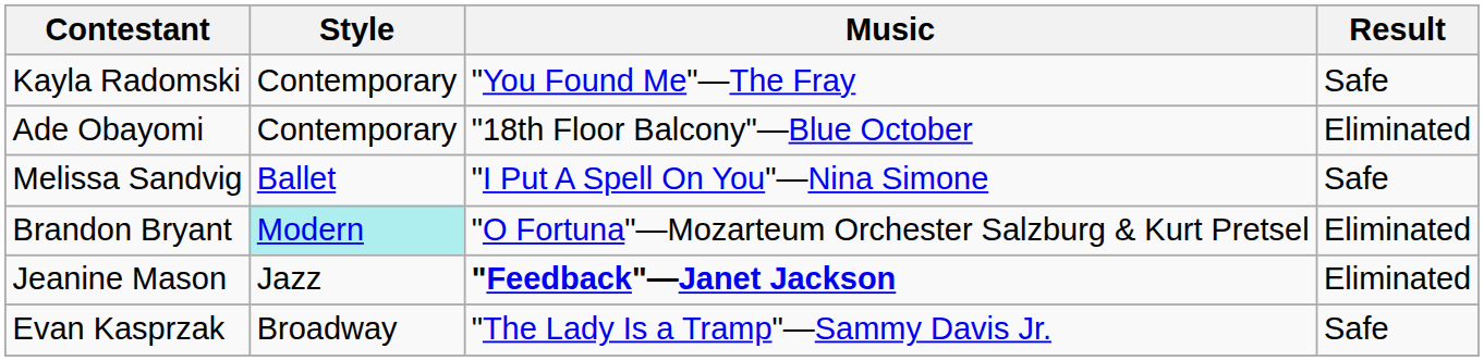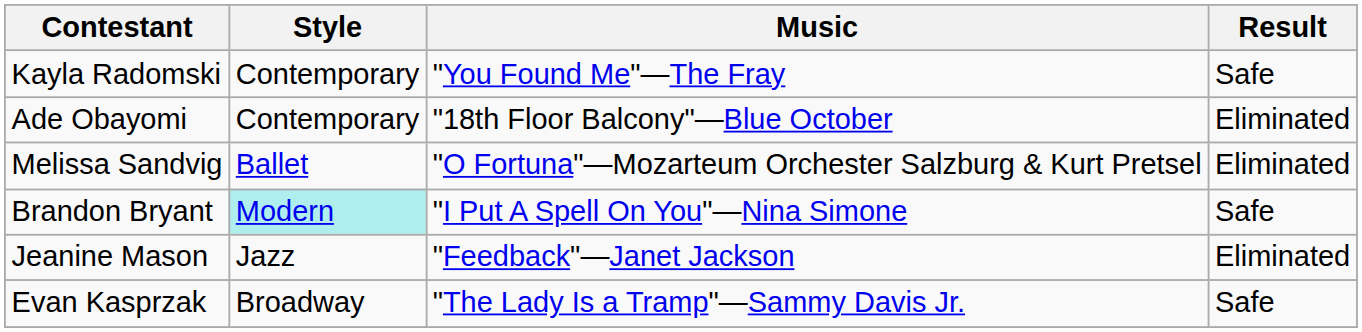 <table class="wikitable">
 <tr>
 <th>Contestant</th>
 <th>Style</th>
 <th>Music</th>
 <th>Result</th>
 </tr>
 <tr>
 <td>Kayla Radomski</td>
 <td>Contemporary</td>
 <td>"<a href='#'>You Found Me</a>"—<a href='#'>The Fray</a></td>
 <td>Safe</td>
 </tr>
 <tr>
 <td>Ade Obayomi</td>
 <td>Contemporary</td>
 <td>"18th Floor Balcony"—<a href='#'>Blue October</a></td>
 <td>Eliminated</td>
 </tr>
 <tr>
 <td>Melissa Sandvig</td>
 <td><a href='#'>Ballet</a></td>
+<td>"<a href='#'>O Fortuna</a>"—Mozarteum Orchester Salzburg & Kurt Pretsel</td>
+<td>Eliminated</td>
+</tr>
+<tr>
+<td>Brandon Bryant</td>
+<td style="background: paleturquoise;"><a href='#'>Modern</a></td>
 <td>"<a href='#'>I Put A Spell On You</a>"—<a href='#'>Nina Simone</a></td>
 <td>Safe</td>
 </tr>
 <tr>
-<td>Brandon Bryant</td>
-<td style="background: paleturquoise;"><a href='#'>Modern</a></td>
-<td>"<a href='#'>O Fortuna</a>"—Mozarteum Orchester Salzburg & Kurt Pretsel</td>
-<td>Eliminated</td>
-</tr>
-<tr>
 <td>Jeanine Mason</td>
 <td>Jazz</td>
-<td><strong>"<a href='#'>Feedback</a>"—<a href='#'>Janet Jackson</a></strong></td>
+<td>"<a href='#'>Feedback</a>"—<a href='#'>Janet Jackson</a></td>
 <td>Eliminated</td>
 </tr>
 <tr>
 <td>Evan Kasprzak</td>
 <td>Broadway</td>
 <td>"<a href='#'>The Lady Is a Tramp</a>"—<a href='#'>Sammy Davis Jr.</a></td>
 <td>Safe</td>
 </tr>
 </table>
